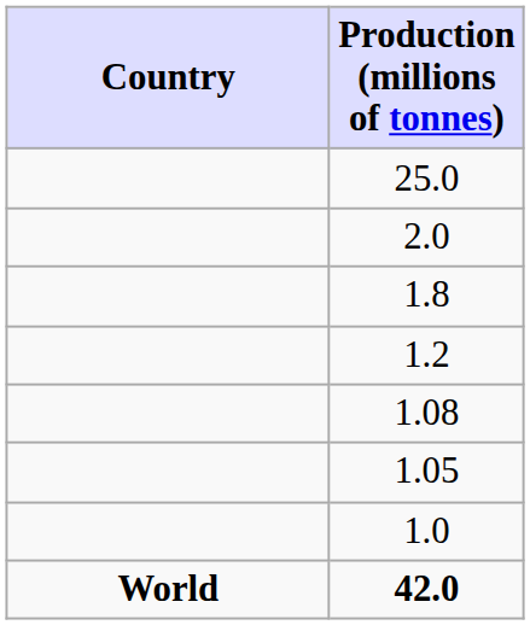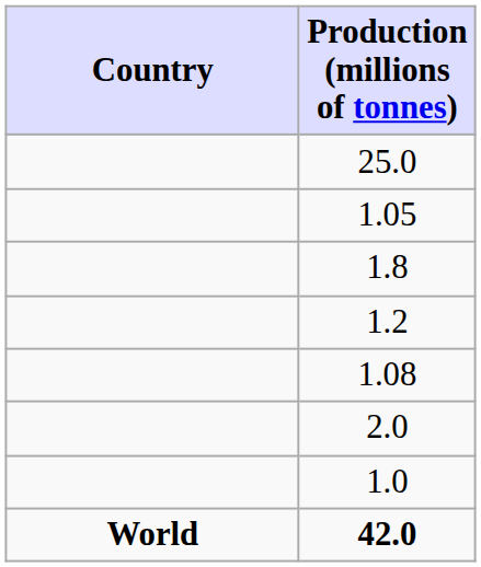 <table class="wikitable"  style="float:right; clear:right; width:14em; text-align:center; margin-right:1em;">
 <tr>
 <th style="background:#ddf; width:75%;">Country</th>
 <th style="background:#ddf; width:25%;">Production (millions of <a href='#'>tonnes</a>)</th>
 </tr>
 <tr>
 <td></td>
 <td>25.0</td>
 </tr>
 <tr>
 <td></td>
-<td>2.0</td>
+<td>1.05</td>
 </tr>
 <tr>
 <td></td>
 <td>1.8</td>
 </tr>
 <tr>
 <td></td>
 <td>1.2</td>
 </tr>
 <tr>
 <td></td>
 <td>1.08</td>
 </tr>
 <tr>
 <td></td>
-<td>1.05</td>
+<td>2.0</td>
 </tr>
 <tr>
 <td></td>
 <td>1.0</td>
 </tr>
 <tr>
 <td><strong>World</strong></td>
 <td><strong>42.0</strong></td>
 </tr>
 </table>
